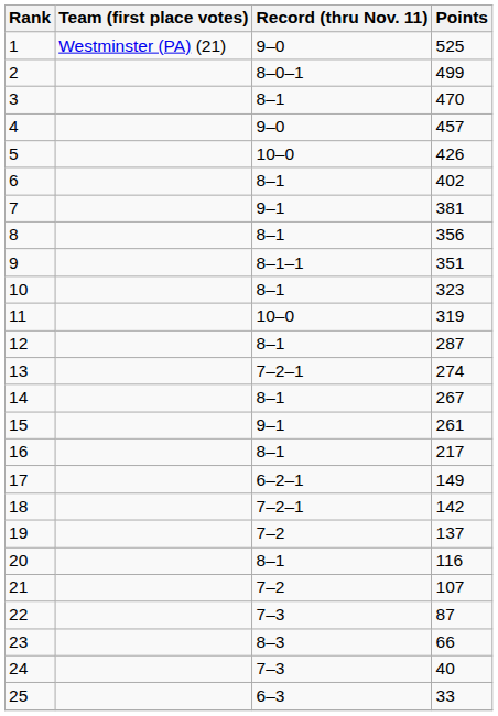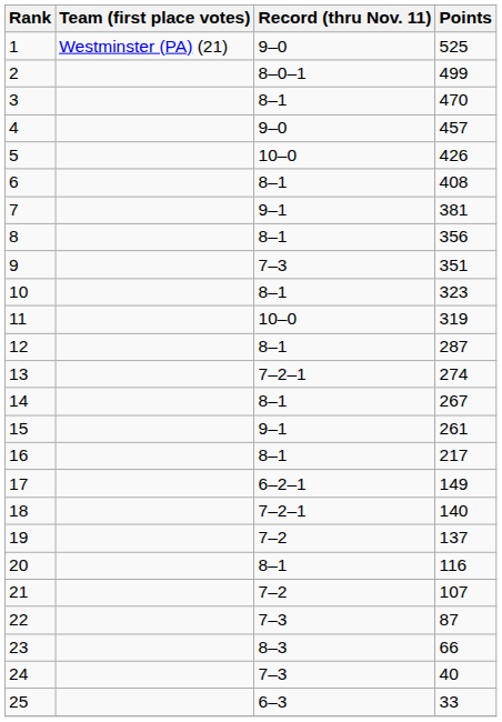 <table class="wikitable">
 <tr>
 <th>Rank</th>
 <th>Team (first place votes)</th>
 <th>Record (thru Nov. 11)</th>
 <th>Points</th>
 </tr>
 <tr>
 <td>1</td>
 <td><a href='#'>Westminster (PA)</a> (21)</td>
 <td>9–0</td>
 <td>525</td>
 </tr>
 <tr>
 <td>2</td>
 <td></td>
 <td>8–0–1</td>
 <td>499</td>
 </tr>
 <tr>
 <td>3</td>
 <td></td>
 <td>8–1</td>
 <td>470</td>
 </tr>
 <tr>
 <td>4</td>
 <td></td>
 <td>9–0</td>
 <td>457</td>
 </tr>
 <tr>
 <td>5</td>
 <td></td>
 <td>10–0</td>
 <td>426</td>
 </tr>
 <tr>
 <td>6</td>
 <td></td>
 <td>8–1</td>
-<td>402</td>
+<td>408</td>
 </tr>
 <tr>
 <td>7</td>
 <td></td>
 <td>9–1</td>
 <td>381</td>
 </tr>
 <tr>
 <td>8</td>
 <td></td>
 <td>8–1</td>
 <td>356</td>
 </tr>
 <tr>
 <td>9</td>
 <td></td>
-<td>8–1–1</td>
+<td>7–3</td>
 <td>351</td>
 </tr>
 <tr>
 <td>10</td>
 <td></td>
 <td>8–1</td>
 <td>323</td>
 </tr>
 <tr>
 <td>11</td>
 <td></td>
 <td>10–0</td>
 <td>319</td>
 </tr>
 <tr>
 <td>12</td>
 <td></td>
 <td>8–1</td>
 <td>287</td>
 </tr>
 <tr>
 <td>13</td>
 <td></td>
 <td>7–2–1</td>
 <td>274</td>
 </tr>
 <tr>
 <td>14</td>
 <td></td>
 <td>8–1</td>
 <td>267</td>
 </tr>
 <tr>
 <td>15</td>
 <td></td>
 <td>9–1</td>
 <td>261</td>
 </tr>
 <tr>
 <td>16</td>
 <td></td>
 <td>8–1</td>
 <td>217</td>
 </tr>
 <tr>
 <td>17</td>
 <td></td>
 <td>6–2–1</td>
 <td>149</td>
 </tr>
 <tr>
 <td>18</td>
 <td></td>
 <td>7–2–1</td>
-<td>142</td>
+<td>140</td>
 </tr>
 <tr>
 <td>19</td>
 <td></td>
 <td>7–2</td>
 <td>137</td>
 </tr>
 <tr>
 <td>20</td>
 <td></td>
 <td>8–1</td>
 <td>116</td>
 </tr>
 <tr>
 <td>21</td>
 <td></td>
 <td>7–2</td>
 <td>107</td>
 </tr>
 <tr>
 <td>22</td>
 <td></td>
 <td>7–3</td>
 <td>87</td>
 </tr>
 <tr>
 <td>23</td>
 <td></td>
 <td>8–3</td>
 <td>66</td>
 </tr>
 <tr>
 <td>24</td>
 <td></td>
 <td>7–3</td>
 <td>40</td>
 </tr>
 <tr>
 <td>25</td>
 <td></td>
 <td>6–3</td>
 <td>33</td>
 </tr>
 <tr>
 </tr>
 </table>
